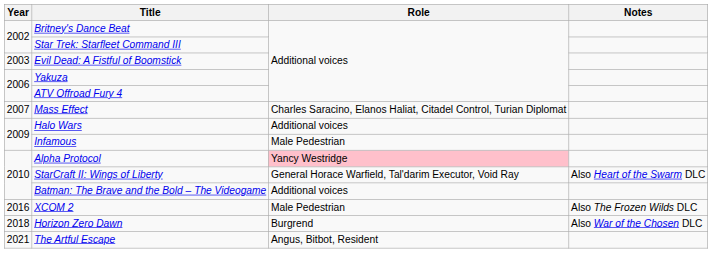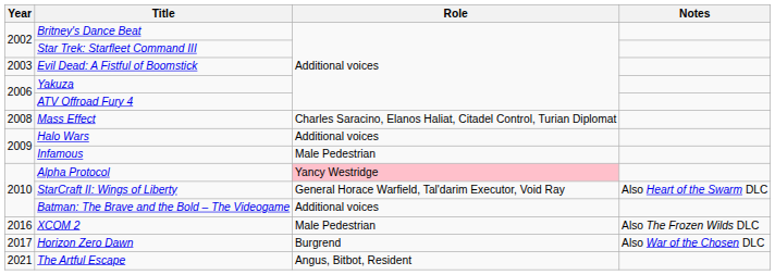 <table class="wikitable sortable">
 <tr>
 <th>Year</th>
 <th>Title</th>
 <th>Role</th>
 <th>Notes</th>
 </tr>
 <tr>
 <td rowspan="2">2002</td>
 <td><em><a href='#'>Britney's Dance Beat</a></em></td>
 <td rowspan="5">Additional voices</td>
 <td></td>
 </tr>
 <tr>
 <td><em><a href='#'>Star Trek: Starfleet Command III</a></em></td>
 <td></td>
 </tr>
 <tr>
 <td>2003</td>
 <td><em><a href='#'>Evil Dead: A Fistful of Boomstick</a></em></td>
 <td></td>
 </tr>
 <tr>
 <td rowspan="2">2006</td>
 <td><em><a href='#'>Yakuza</a></em></td>
 <td></td>
 </tr>
 <tr>
 <td><em><a href='#'>ATV Offroad Fury 4</a></em></td>
 <td></td>
 </tr>
 <tr>
-<td>2007</td>
+<td>2008</td>
 <td><em><a href='#'>Mass Effect</a></em></td>
 <td>Charles Saracino, Elanos Haliat, Citadel Control, Turian Diplomat</td>
 <td></td>
 </tr>
 <tr>
 <td rowspan="2">2009</td>
 <td><em><a href='#'>Halo Wars</a></em></td>
 <td>Additional voices</td>
 <td></td>
 </tr>
 <tr>
 <td><em><a href='#'>Infamous</a></em></td>
 <td>Male Pedestrian</td>
 <td></td>
 </tr>
 <tr>
 <td rowspan="3">2010</td>
 <td><em><a href='#'>Alpha Protocol</a></em></td>
 <td style="background: pink;">Yancy Westridge</td>
 <td></td>
 </tr>
 <tr>
 <td><em><a href='#'>StarCraft II: Wings of Liberty</a></em></td>
 <td>General Horace Warfield, Tal'darim Executor, Void Ray</td>
 <td>Also <em><a href='#'>Heart of the Swarm</a></em> DLC</td>
 </tr>
 <tr>
 <td><em><a href='#'>Batman: The Brave and the Bold – The Videogame</a></em></td>
 <td>Additional voices</td>
 <td></td>
 </tr>
 <tr>
 <td>2016</td>
 <td><em><a href='#'>XCOM 2</a></em></td>
 <td>Male Pedestrian</td>
 <td>Also <em>The Frozen Wilds</em> DLC</td>
 </tr>
 <tr>
-<td>2018</td>
+<td>2017</td>
 <td><em><a href='#'>Horizon Zero Dawn</a></em></td>
 <td>Burgrend</td>
 <td>Also <em><a href='#'>War of the Chosen</a></em> DLC</td>
 </tr>
 <tr>
 <td>2021</td>
 <td><em><a href='#'>The Artful Escape</a></em></td>
 <td>Angus, Bitbot, Resident</td>
 <td></td>
 </tr>
 </table>
